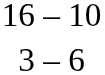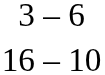 <table style="text-align:center">
 <tr>
 <th width=200></th>
 <th width=100></th>
 <th width=200></th>
 </tr>
 <tr>
+<td align=right></td>
+<td>3 – 6</td>
+<td align=left><strong></strong></td>
+</tr>
+<tr>
 <td align=right><strong></strong></td>
 <td>16 – 10</td>
 <td align=left></td>
 </tr>
-<tr>
-<td align=right></td>
-<td>3 – 6</td>
-<td align=left><strong></strong></td>
-</tr>
 </table>
